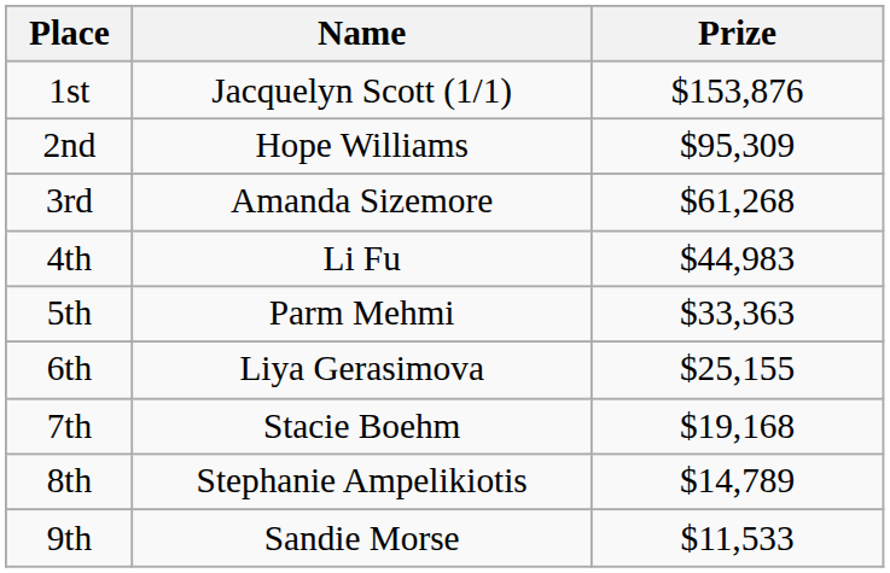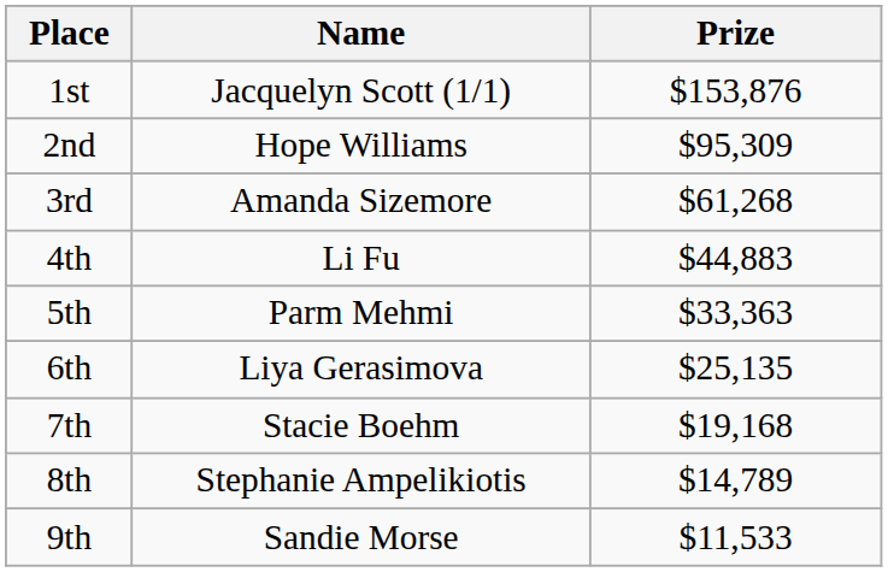 <table class="wikitable">
 <tr>
 <th width="50">Place</th>
 <th width="200">Name</th>
 <th width="125">Prize</th>
 </tr>
 <tr>
 <td align = "center">1st</td>
 <td align = "center">Jacquelyn Scott (1/1)</td>
 <td align = "center">$153,876</td>
 </tr>
 <tr>
 <td align = "center">2nd</td>
 <td align = "center">Hope Williams</td>
 <td align = "center">$95,309</td>
 </tr>
 <tr>
 <td align = "center">3rd</td>
 <td align = "center">Amanda Sizemore</td>
 <td align = "center">$61,268</td>
 </tr>
 <tr>
 <td align = "center">4th</td>
 <td align = "center">Li Fu</td>
-<td align = "center">$44,983</td>
+<td align = "center">$44,883</td>
 </tr>
 <tr>
 <td align = "center">5th</td>
 <td align = "center">Parm Mehmi</td>
 <td align = "center">$33,363</td>
 </tr>
 <tr>
 <td align = "center">6th</td>
 <td align = "center">Liya Gerasimova</td>
-<td align = "center">$25,155</td>
+<td align = "center">$25,135</td>
 </tr>
 <tr>
 <td align = "center">7th</td>
 <td align = "center">Stacie Boehm</td>
 <td align = "center">$19,168</td>
 </tr>
 <tr>
 <td align = "center">8th</td>
 <td align = "center">Stephanie Ampelikiotis</td>
 <td align = "center">$14,789</td>
 </tr>
 <tr>
 <td align = "center">9th</td>
 <td align = "center">Sandie Morse</td>
 <td align = "center">$11,533</td>
 </tr>
 </table>
